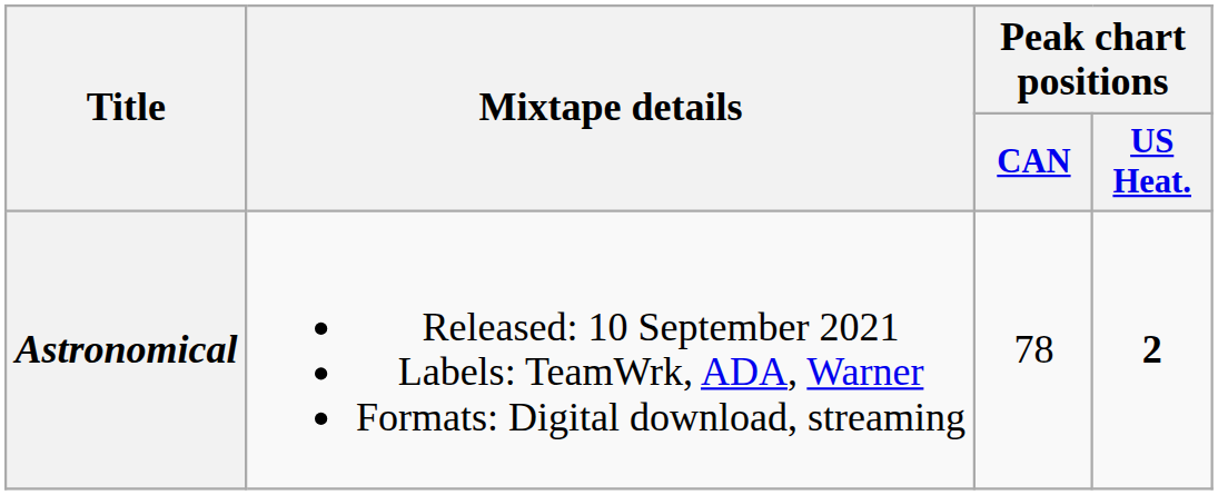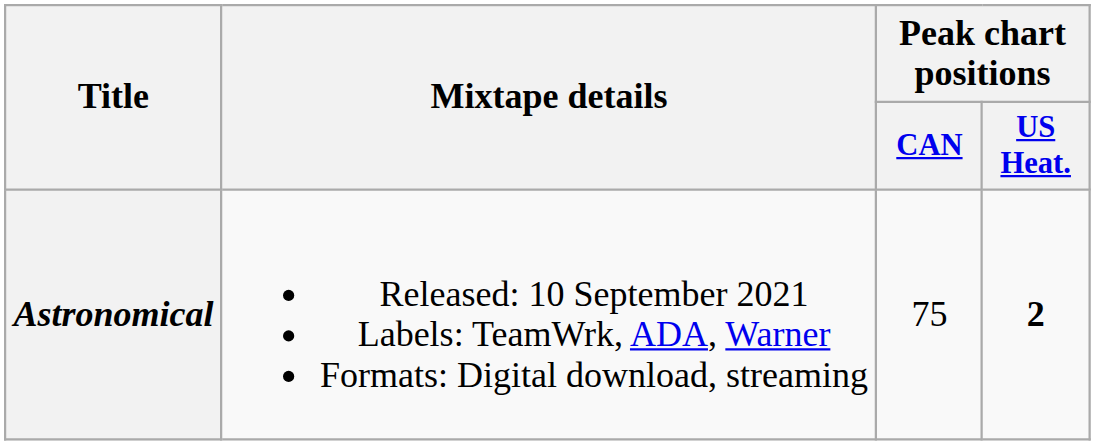 <table class="wikitable plainrowheaders" style="text-align:center;">
 <tr>
 <th scope="col" rowspan="2">Title</th>
 <th scope="col" rowspan="2">Mixtape details</th>
 <th scope="col" colspan="2">Peak chart positions</th>
 </tr>
 <tr>
 <th scope="col" style="width:3em;font-size:85%;"><a href='#'>CAN</a><br></th>
 <th scope="col" style="width:3em;font-size:85%;"><a href='#'>US<br>Heat.</a><br></th>
 </tr>
 <tr>
 <th scope="row"><em>Astronomical</em></th>
 <td><br><ul><li>Released: 10 September 2021</li><li>Labels: TeamWrk, <a href='#'>ADA</a>, <a href='#'>Warner</a></li><li>Formats: Digital download, streaming</li></ul></td>
-<td>78</td>
+<td>75</td>
 <td><strong>2</strong></td>
 </tr>
 </table>
